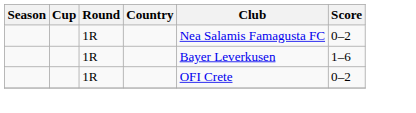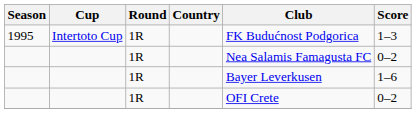 <table class="wikitable">
 <tr>
 <th>Season</th>
 <th>Cup</th>
 <th>Round</th>
 <th>Country</th>
 <th>Club</th>
 <th>Score</th>
+</tr>
+<tr>
+<td>1995</td>
+<td><a href='#'>Intertoto Cup</a></td>
+<td>1R</td>
+<td></td>
+<td><a href='#'>FK Budućnost Podgorica</a></td>
+<td>1–3</td>
 </tr>
 <tr>
 <td></td>
 <td></td>
 <td>1R</td>
 <td></td>
 <td><a href='#'>Nea Salamis Famagusta FC</a></td>
 <td>0–2</td>
 </tr>
 <tr>
 <td></td>
 <td></td>
 <td>1R</td>
 <td></td>
 <td><a href='#'>Bayer Leverkusen</a></td>
 <td>1–6</td>
 </tr>
 <tr>
 <td></td>
 <td></td>
 <td>1R</td>
 <td></td>
 <td><a href='#'>OFI Crete</a></td>
 <td>0–2</td>
 </tr>
 <tr>
 </tr>
 </table>
